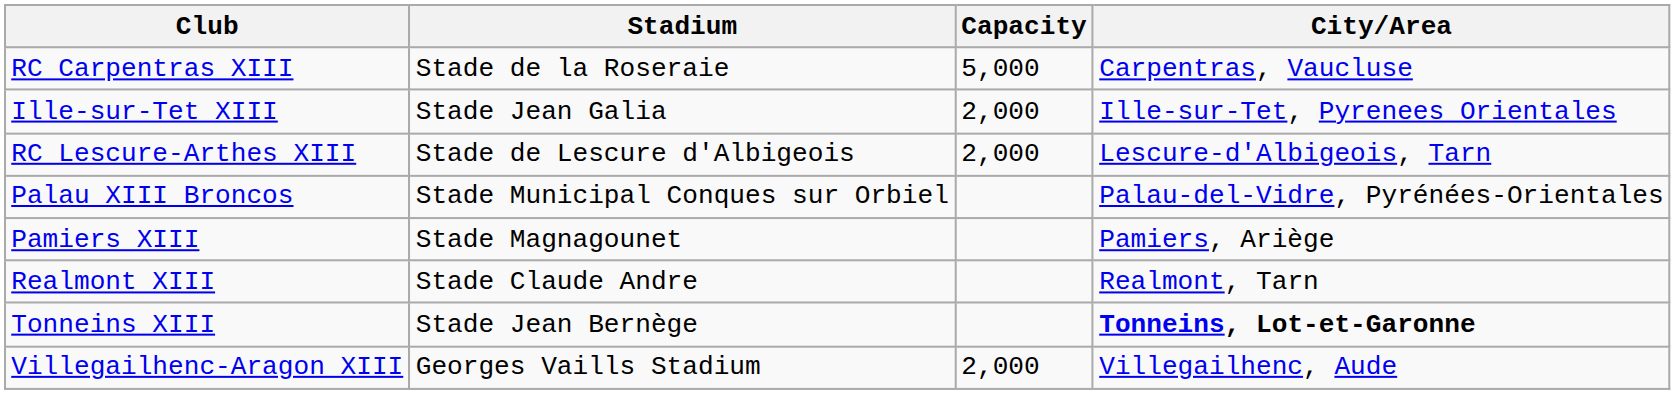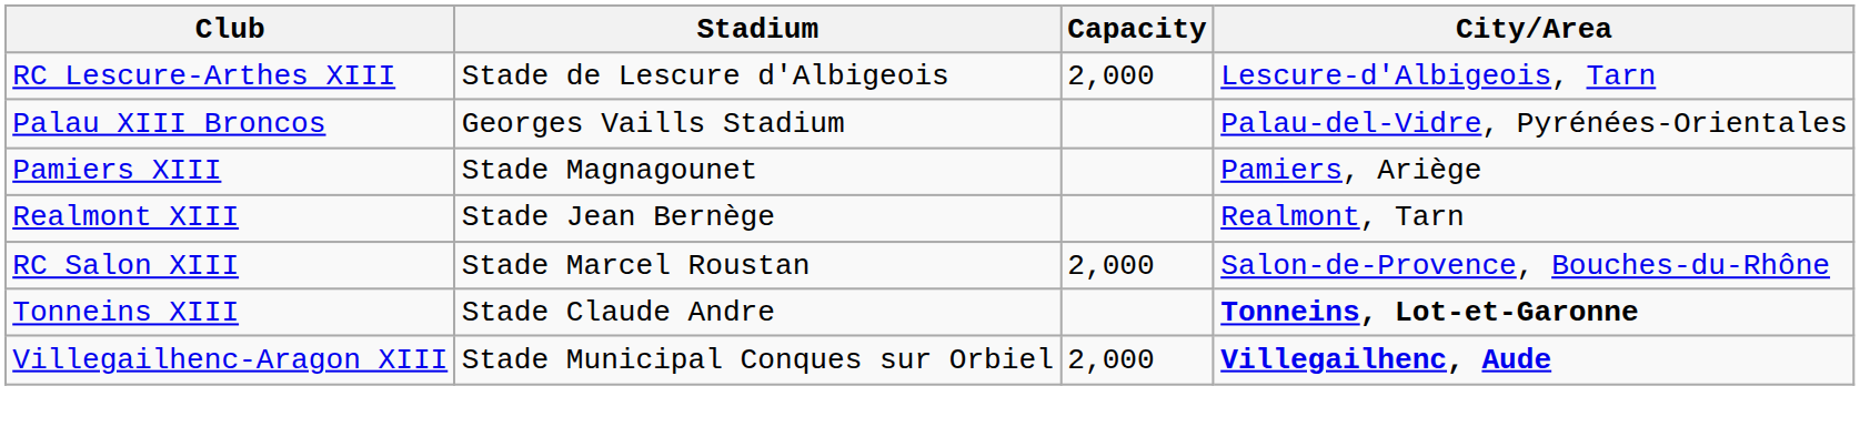 <table class="wikitable">
 <tr>
 <th>Club</th>
 <th>Stadium</th>
 <th>Capacity</th>
 <th>City/Area</th>
-</tr>
-<tr>
-<td> <a href='#'>RC Carpentras XIII</a></td>
-<td>Stade de la Roseraie</td>
-<td>5,000</td>
-<td><a href='#'>Carpentras</a>, <a href='#'>Vaucluse</a></td>
-</tr>
-<tr>
-<td> <a href='#'>Ille-sur-Tet XIII</a></td>
-<td>Stade Jean Galia</td>
-<td>2,000</td>
-<td><a href='#'>Ille-sur-Tet</a>, <a href='#'>Pyrenees Orientales</a></td>
 </tr>
 <tr>
 <td> <a href='#'>RC Lescure-Arthes XIII</a></td>
 <td>Stade de Lescure d'Albigeois</td>
 <td>2,000</td>
 <td><a href='#'>Lescure-d'Albigeois</a>, <a href='#'>Tarn</a></td>
 </tr>
 <tr>
 <td> <a href='#'>Palau XIII Broncos</a></td>
-<td>Stade Municipal Conques sur Orbiel</td>
+<td>Georges Vaills Stadium</td>
 <td></td>
 <td><a href='#'>Palau-del-Vidre</a>, Pyrénées-Orientales</td>
 </tr>
 <tr>
 <td> <a href='#'>Pamiers XIII</a></td>
 <td>Stade Magnagounet</td>
 <td></td>
 <td><a href='#'>Pamiers</a>, Ariège</td>
 </tr>
 <tr>
 <td> <a href='#'>Realmont XIII</a></td>
-<td>Stade Claude Andre</td>
+<td>Stade Jean Bernège</td>
 <td></td>
 <td><a href='#'>Realmont</a>, Tarn</td>
 </tr>
 <tr>
+<td> <a href='#'>RC Salon XIII</a></td>
+<td>Stade Marcel Roustan</td>
+<td>2,000</td>
+<td><a href='#'>Salon-de-Provence</a>, <a href='#'>Bouches-du-Rhône</a></td>
+</tr>
+<tr>
 <td> <a href='#'>Tonneins XIII</a></td>
-<td>Stade Jean Bernège</td>
+<td>Stade Claude Andre</td>
 <td></td>
 <td><strong><a href='#'>Tonneins</a>, Lot-et-Garonne</strong></td>
 </tr>
 <tr>
 <td> <a href='#'>Villegailhenc-Aragon XIII</a></td>
-<td>Georges Vaills Stadium</td>
+<td>Stade Municipal Conques sur Orbiel</td>
 <td>2,000</td>
-<td><a href='#'>Villegailhenc</a>, <a href='#'>Aude</a></td>
+<td><strong><a href='#'>Villegailhenc</a>, <a href='#'>Aude</a></strong></td>
 </tr>
 </table>
